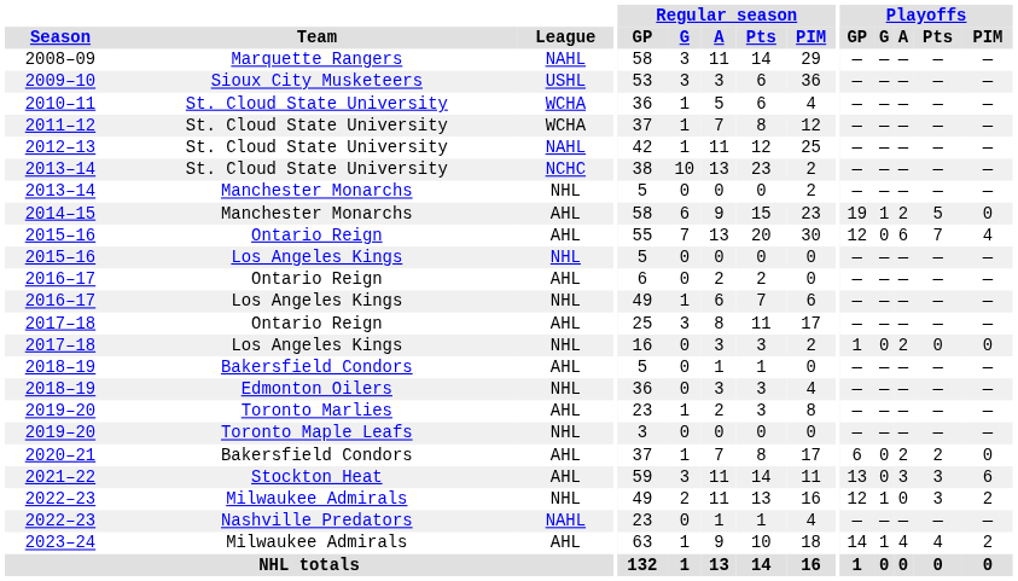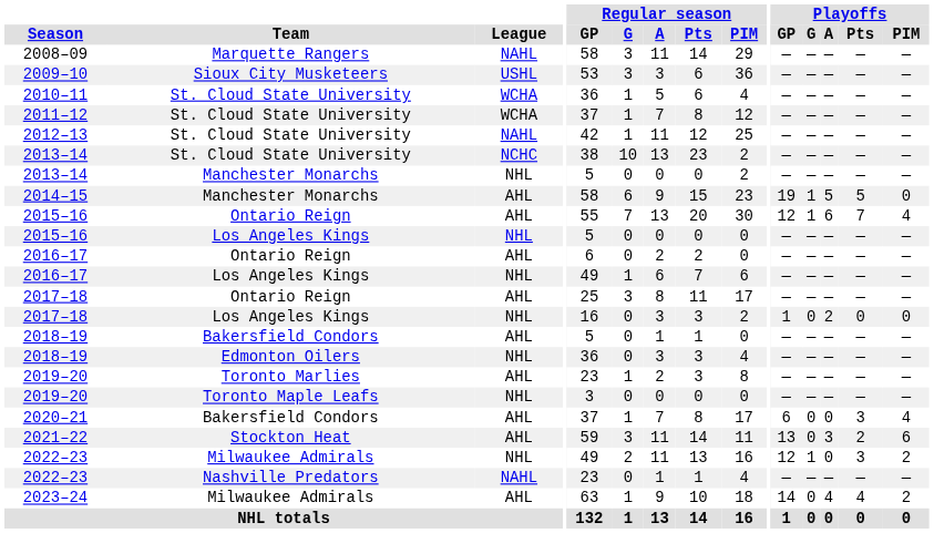 <table border="0" cellpadding="1" cellspacing="0" style="text-align:center; width:60em">
 <tr bgcolor="#e0e0e0">
 <th colspan="3" bgcolor="#ffffff"></th>
 <th rowspan="99" bgcolor="#ffffff"></th>
 <th colspan="5"><a href='#'>Regular season</a></th>
 <th rowspan="99" bgcolor="#ffffff"></th>
 <th colspan="5"><a href='#'>Playoffs</a></th>
 </tr>
 <tr bgcolor="#e0e0e0">
 <th><a href='#'>Season</a></th>
 <th>Team</th>
 <th>League</th>
 <th>GP</th>
 <th><a href='#'>G</a></th>
 <th><a href='#'>A</a></th>
 <th><a href='#'>Pts</a></th>
 <th><a href='#'>PIM</a></th>
 <th>GP</th>
 <th>G</th>
 <th>A</th>
 <th>Pts</th>
 <th>PIM</th>
 </tr>
 <tr>
 <td>2008–09</td>
 <td><a href='#'>Marquette Rangers</a></td>
 <td><a href='#'>NAHL</a></td>
 <td>58</td>
 <td>3</td>
 <td>11</td>
 <td>14</td>
 <td>29</td>
 <td>—</td>
 <td>—</td>
 <td>—</td>
 <td>—</td>
 <td>—</td>
 </tr>
 <tr bgcolor="#f0f0f0">
 <td><a href='#'>2009–10</a></td>
 <td><a href='#'>Sioux City Musketeers</a></td>
 <td><a href='#'>USHL</a></td>
 <td>53</td>
 <td>3</td>
 <td>3</td>
 <td>6</td>
 <td>36</td>
 <td>—</td>
 <td>—</td>
 <td>—</td>
 <td>—</td>
 <td>—</td>
 </tr>
 <tr>
 <td><a href='#'>2010–11</a></td>
 <td><a href='#'>St. Cloud State University</a></td>
 <td><a href='#'>WCHA</a></td>
 <td>36</td>
 <td>1</td>
 <td>5</td>
 <td>6</td>
 <td>4</td>
 <td>—</td>
 <td>—</td>
 <td>—</td>
 <td>—</td>
 <td>—</td>
 </tr>
 <tr bgcolor="#f0f0f0">
 <td><a href='#'>2011–12</a></td>
 <td>St. Cloud State University</td>
 <td>WCHA</td>
 <td>37</td>
 <td>1</td>
 <td>7</td>
 <td>8</td>
 <td>12</td>
 <td>—</td>
 <td>—</td>
 <td>—</td>
 <td>—</td>
 <td>—</td>
 </tr>
 <tr>
 <td><a href='#'>2012–13</a></td>
 <td>St. Cloud State University</td>
 <td><a href='#'>NAHL</a></td>
 <td>42</td>
 <td>1</td>
 <td>11</td>
 <td>12</td>
 <td>25</td>
 <td>—</td>
 <td>—</td>
 <td>—</td>
 <td>—</td>
 <td>—</td>
 </tr>
 <tr bgcolor="#f0f0f0">
 <td><a href='#'>2013–14</a></td>
 <td>St. Cloud State University</td>
 <td><a href='#'>NCHC</a></td>
 <td>38</td>
 <td>10</td>
 <td>13</td>
 <td>23</td>
 <td>2</td>
 <td>—</td>
 <td>—</td>
 <td>—</td>
 <td>—</td>
 <td>—</td>
 </tr>
 <tr>
 <td><a href='#'>2013–14</a></td>
 <td><a href='#'>Manchester Monarchs</a></td>
 <td>NHL</td>
 <td>5</td>
 <td>0</td>
 <td>0</td>
 <td>0</td>
 <td>2</td>
 <td>—</td>
 <td>—</td>
 <td>—</td>
 <td>—</td>
 <td>—</td>
 </tr>
 <tr bgcolor="#f0f0f0">
 <td><a href='#'>2014–15</a></td>
 <td>Manchester Monarchs</td>
 <td>AHL</td>
 <td>58</td>
 <td>6</td>
 <td>9</td>
 <td>15</td>
 <td>23</td>
 <td>19</td>
 <td>1</td>
-<td>2</td>
+<td>5</td>
 <td>5</td>
 <td>0</td>
 </tr>
 <tr>
 <td><a href='#'>2015–16</a></td>
 <td><a href='#'>Ontario Reign</a></td>
 <td>AHL</td>
 <td>55</td>
 <td>7</td>
 <td>13</td>
 <td>20</td>
 <td>30</td>
 <td>12</td>
-<td>0</td>
+<td>1</td>
 <td>6</td>
 <td>7</td>
 <td>4</td>
 </tr>
 <tr bgcolor="#f0f0f0">
 <td><a href='#'>2015–16</a></td>
 <td><a href='#'>Los Angeles Kings</a></td>
 <td><a href='#'>NHL</a></td>
 <td>5</td>
 <td>0</td>
 <td>0</td>
 <td>0</td>
 <td>0</td>
 <td>—</td>
 <td>—</td>
 <td>—</td>
 <td>—</td>
 <td>—</td>
 </tr>
 <tr>
 <td><a href='#'>2016–17</a></td>
 <td>Ontario Reign</td>
 <td>AHL</td>
 <td>6</td>
 <td>0</td>
 <td>2</td>
 <td>2</td>
 <td>0</td>
 <td>—</td>
 <td>—</td>
 <td>—</td>
 <td>—</td>
 <td>—</td>
 </tr>
 <tr bgcolor="#f0f0f0">
 <td><a href='#'>2016–17</a></td>
 <td>Los Angeles Kings</td>
 <td>NHL</td>
 <td>49</td>
 <td>1</td>
 <td>6</td>
 <td>7</td>
 <td>6</td>
 <td>—</td>
 <td>—</td>
 <td>—</td>
 <td>—</td>
 <td>—</td>
 </tr>
 <tr>
 <td><a href='#'>2017–18</a></td>
 <td>Ontario Reign</td>
 <td>AHL</td>
 <td>25</td>
 <td>3</td>
 <td>8</td>
 <td>11</td>
 <td>17</td>
 <td>—</td>
 <td>—</td>
 <td>—</td>
 <td>—</td>
 <td>—</td>
 </tr>
 <tr bgcolor="#f0f0f0">
 <td><a href='#'>2017–18</a></td>
 <td>Los Angeles Kings</td>
 <td>NHL</td>
 <td>16</td>
 <td>0</td>
 <td>3</td>
 <td>3</td>
 <td>2</td>
 <td>1</td>
 <td>0</td>
 <td>2</td>
 <td>0</td>
 <td>0</td>
 </tr>
 <tr>
 <td><a href='#'>2018–19</a></td>
 <td><a href='#'>Bakersfield Condors</a></td>
 <td>AHL</td>
 <td>5</td>
 <td>0</td>
 <td>1</td>
 <td>1</td>
 <td>0</td>
 <td>—</td>
 <td>—</td>
 <td>—</td>
 <td>—</td>
 <td>—</td>
 </tr>
 <tr bgcolor="#f0f0f0">
 <td><a href='#'>2018–19</a></td>
 <td><a href='#'>Edmonton Oilers</a></td>
 <td>NHL</td>
 <td>36</td>
 <td>0</td>
 <td>3</td>
 <td>3</td>
 <td>4</td>
 <td>—</td>
 <td>—</td>
 <td>—</td>
 <td>—</td>
 <td>—</td>
 </tr>
 <tr>
 <td><a href='#'>2019–20</a></td>
 <td><a href='#'>Toronto Marlies</a></td>
 <td>AHL</td>
 <td>23</td>
 <td>1</td>
 <td>2</td>
 <td>3</td>
 <td>8</td>
 <td>—</td>
 <td>—</td>
 <td>—</td>
 <td>—</td>
 <td>—</td>
 </tr>
 <tr bgcolor="#f0f0f0">
 <td><a href='#'>2019–20</a></td>
 <td><a href='#'>Toronto Maple Leafs</a></td>
 <td>NHL</td>
 <td>3</td>
 <td>0</td>
 <td>0</td>
 <td>0</td>
 <td>0</td>
 <td>—</td>
 <td>—</td>
 <td>—</td>
 <td>—</td>
 <td>—</td>
 </tr>
 <tr>
 <td><a href='#'>2020–21</a></td>
 <td>Bakersfield Condors</td>
 <td>AHL</td>
 <td>37</td>
 <td>1</td>
 <td>7</td>
 <td>8</td>
 <td>17</td>
 <td>6</td>
 <td>0</td>
-<td>2</td>
-<td>2</td>
 <td>0</td>
+<td>3</td>
+<td>4</td>
 </tr>
 <tr bgcolor="#f0f0f0">
 <td><a href='#'>2021–22</a></td>
 <td><a href='#'>Stockton Heat</a></td>
 <td>AHL</td>
 <td>59</td>
 <td>3</td>
 <td>11</td>
 <td>14</td>
 <td>11</td>
 <td>13</td>
 <td>0</td>
 <td>3</td>
-<td>3</td>
+<td>2</td>
 <td>6</td>
 </tr>
 <tr>
 <td><a href='#'>2022–23</a></td>
 <td><a href='#'>Milwaukee Admirals</a></td>
 <td>NHL</td>
 <td>49</td>
 <td>2</td>
 <td>11</td>
 <td>13</td>
 <td>16</td>
 <td>12</td>
 <td>1</td>
 <td>0</td>
 <td>3</td>
 <td>2</td>
 </tr>
 <tr bgcolor="#f0f0f0">
 <td><a href='#'>2022–23</a></td>
 <td><a href='#'>Nashville Predators</a></td>
 <td><a href='#'>NAHL</a></td>
 <td>23</td>
 <td>0</td>
 <td>1</td>
 <td>1</td>
 <td>4</td>
 <td>—</td>
 <td>—</td>
 <td>—</td>
 <td>—</td>
 <td>—</td>
 </tr>
 <tr>
 <td><a href='#'>2023–24</a></td>
 <td>Milwaukee Admirals</td>
 <td>AHL</td>
 <td>63</td>
 <td>1</td>
 <td>9</td>
 <td>10</td>
 <td>18</td>
 <td>14</td>
-<td>1</td>
+<td>0</td>
 <td>4</td>
 <td>4</td>
 <td>2</td>
 </tr>
 <tr bgcolor="#e0e0e0">
 <th colspan="3">NHL totals</th>
 <th>132</th>
 <th>1</th>
 <th>13</th>
 <th>14</th>
 <th>16</th>
 <th>1</th>
 <th>0</th>
 <th>0</th>
 <th>0</th>
 <th>0</th>
 </tr>
 </table>
